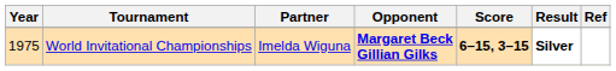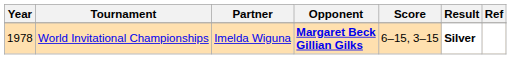 <table class="sortable wikitable" style="font-size: 90%;">
 <tr>
 <th>Year</th>
 <th>Tournament</th>
 <th>Partner</th>
 <th>Opponent</th>
 <th>Score</th>
 <th>Result</th>
 <th>Ref</th>
 </tr>
 <tr>
 </tr>
 <tr style="background:#FFE0AF">
-<td align="center">1975</td>
+<td align="center">1978</td>
 <td align="left"><a href='#'>World Invitational Championships</a></td>
 <td align="left"> <a href='#'>Imelda Wiguna</a></td>
 <td align="left"><strong> <a href='#'>Margaret Beck</a><br> <a href='#'>Gillian Gilks</a></strong></td>
-<td><strong>6–15, 3–15</strong></td>
+<td>6–15, 3–15</td>
 <td style="text-align:left; background:white"> <strong>Silver</strong></td>
 <td style="text-align:center; background:white"></td>
 </tr>
 </table>
